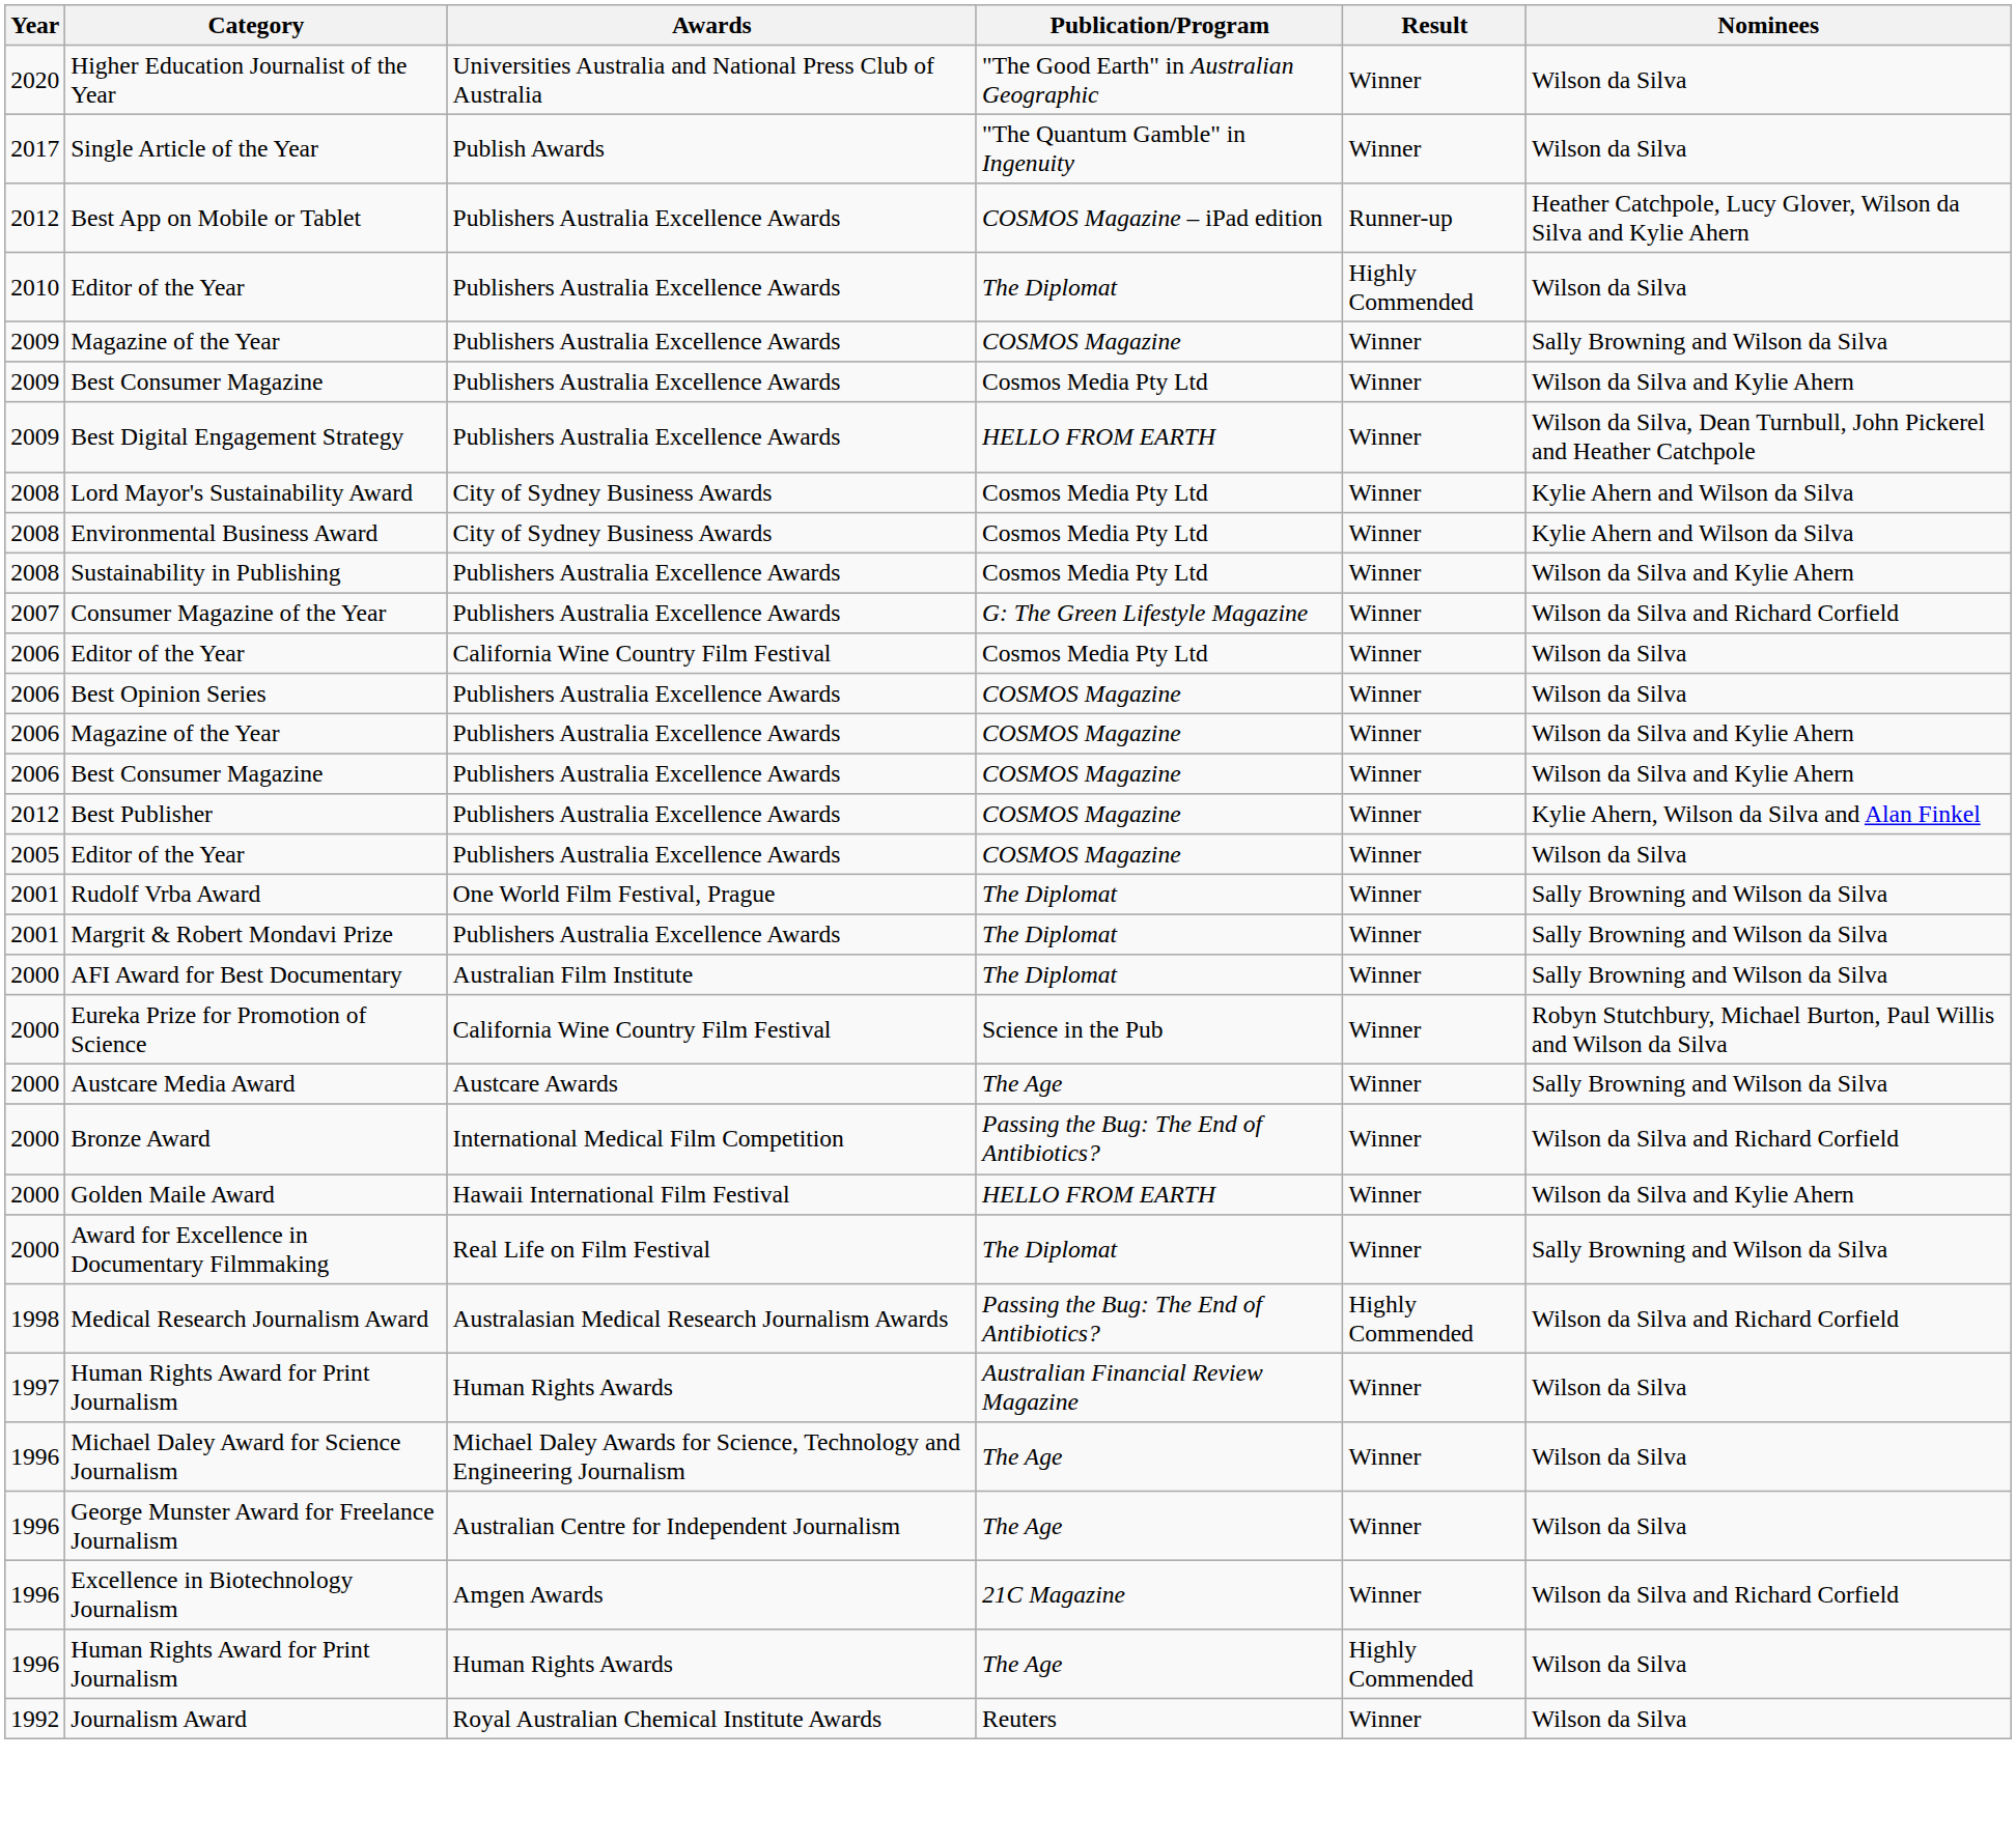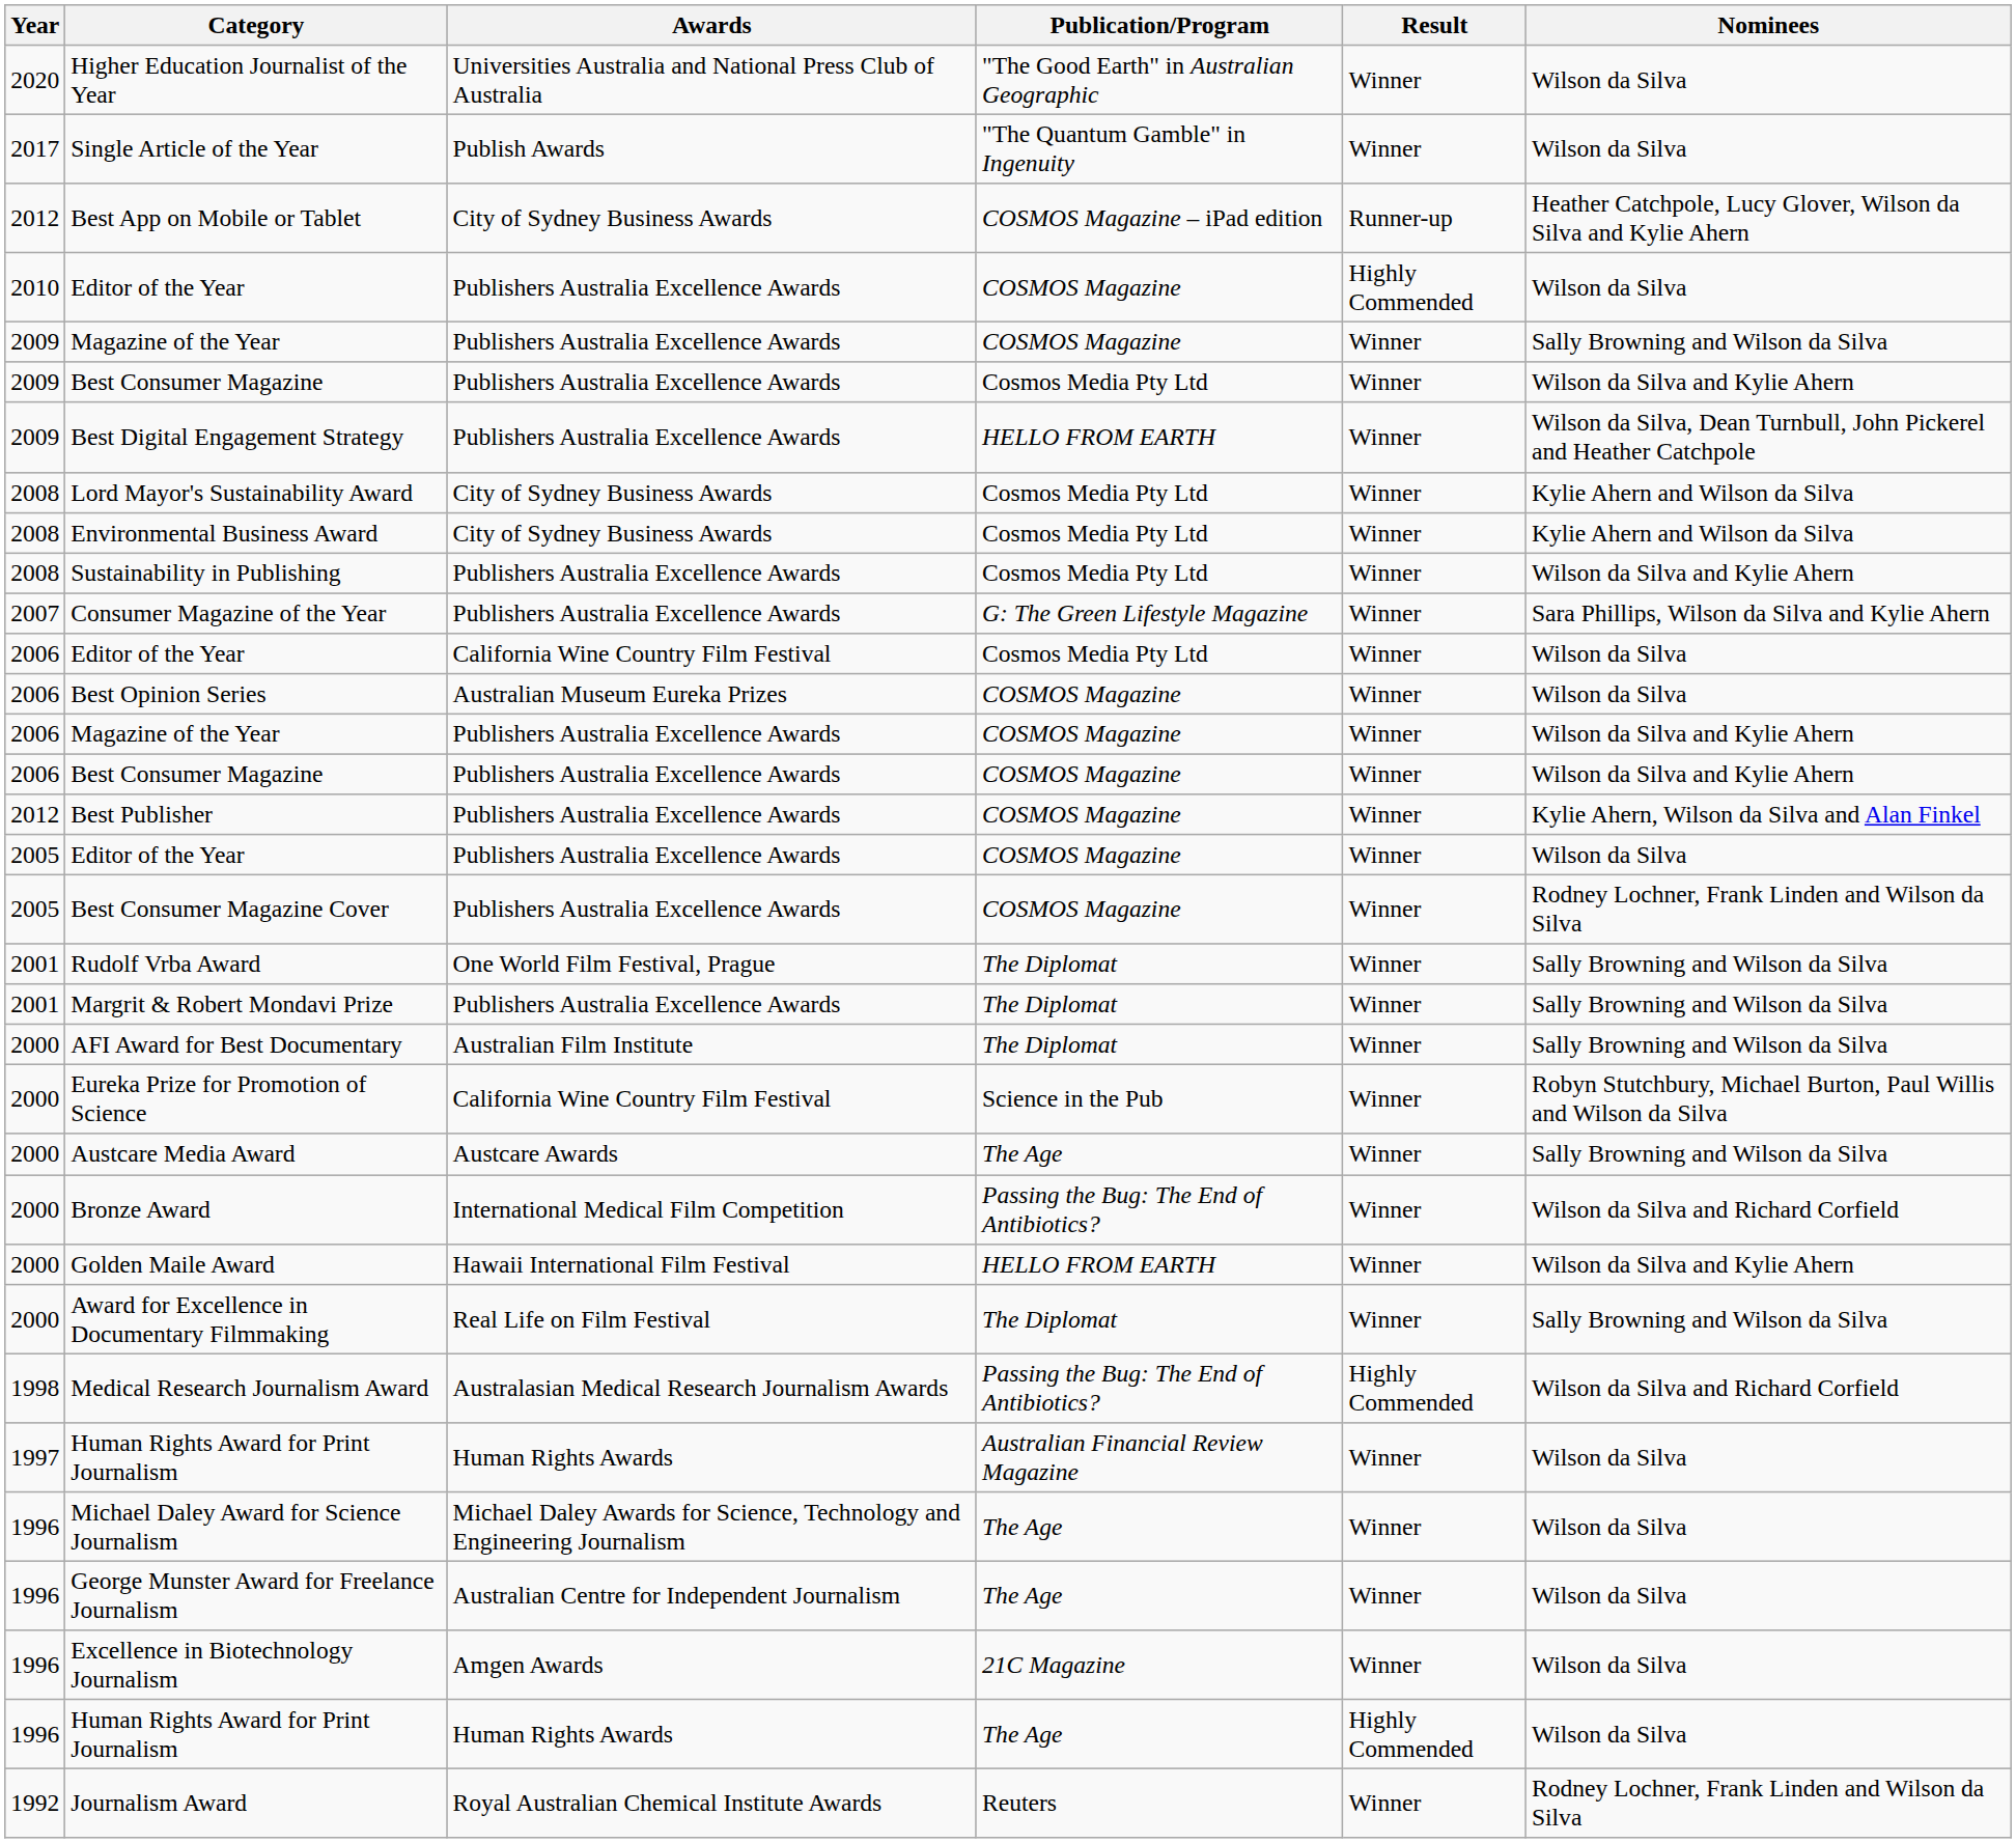 <table class="wikitable" style="font-size: 95%;">
 <tr>
 <th>Year</th>
 <th>Category</th>
 <th>Awards</th>
 <th>Publication/Program</th>
 <th>Result</th>
 <th>Nominees</th>
 </tr>
 <tr>
 <td rowspan="1" align="center">2020</td>
 <td>Higher Education Journalist of the Year</td>
 <td>Universities Australia  and National Press Club of Australia</td>
 <td>"The Good Earth" in <em>Australian Geographic</em></td>
 <td>Winner</td>
 <td>Wilson da Silva</td>
 </tr>
 <tr>
 <td rowspan="1" align="center">2017</td>
 <td>Single Article of the Year</td>
 <td>Publish Awards</td>
 <td>"The Quantum Gamble" in <em>Ingenuity</em></td>
 <td>Winner</td>
 <td>Wilson da Silva</td>
 </tr>
 <tr>
 <td rowspan="1" align="center">2012</td>
 <td>Best App on Mobile or Tablet</td>
-<td>Publishers Australia Excellence Awards</td>
+<td>City of Sydney Business Awards</td>
 <td><em>COSMOS Magazine</em> – iPad edition</td>
 <td>Runner-up</td>
 <td>Heather Catchpole, Lucy Glover, Wilson da Silva and Kylie Ahern</td>
 </tr>
 <tr>
 <td rowspan="1" align="center">2010</td>
 <td>Editor of the Year</td>
 <td>Publishers Australia Excellence Awards</td>
-<td><em>The Diplomat</em></td>
+<td><em>COSMOS Magazine</em></td>
 <td>Highly Commended</td>
 <td>Wilson da Silva</td>
 </tr>
 <tr>
 <td rowspan="1" align="center">2009</td>
 <td>Magazine of the Year</td>
 <td>Publishers Australia Excellence Awards</td>
 <td><em>COSMOS Magazine</em></td>
 <td>Winner</td>
 <td>Sally Browning and Wilson da Silva</td>
 </tr>
 <tr>
 <td rowspan="1" align="center">2009</td>
 <td>Best Consumer Magazine</td>
 <td>Publishers Australia Excellence Awards</td>
 <td>Cosmos Media Pty Ltd</td>
 <td>Winner</td>
 <td>Wilson da Silva and Kylie Ahern</td>
 </tr>
 <tr>
 <td rowspan="1" align="center">2009</td>
 <td>Best Digital Engagement Strategy</td>
 <td>Publishers Australia Excellence Awards</td>
 <td><em>HELLO FROM EARTH</em></td>
 <td>Winner</td>
 <td>Wilson da Silva, Dean Turnbull, John Pickerel and Heather Catchpole</td>
 </tr>
 <tr>
 <td rowspan="1" align="center">2008</td>
 <td>Lord Mayor's Sustainability Award</td>
 <td>City of Sydney Business Awards</td>
 <td>Cosmos Media Pty Ltd</td>
 <td>Winner</td>
 <td>Kylie Ahern and Wilson da Silva</td>
 </tr>
 <tr>
 <td rowspan="1" align="center">2008</td>
 <td>Environmental Business Award</td>
 <td>City of Sydney Business Awards</td>
 <td>Cosmos Media Pty Ltd</td>
 <td>Winner</td>
 <td>Kylie Ahern and Wilson da Silva</td>
 </tr>
 <tr>
 <td rowspan="1" align="center">2008</td>
 <td>Sustainability in Publishing</td>
 <td>Publishers Australia Excellence Awards</td>
 <td>Cosmos Media Pty Ltd</td>
 <td>Winner</td>
 <td>Wilson da Silva and Kylie Ahern</td>
 </tr>
 <tr>
 <td rowspan="1" align="center">2007</td>
 <td>Consumer Magazine of the Year</td>
 <td>Publishers Australia Excellence Awards</td>
 <td><em>G: The Green Lifestyle Magazine</em></td>
 <td>Winner</td>
-<td>Wilson da Silva and Richard Corfield</td>
+<td>Sara Phillips, Wilson da Silva and Kylie Ahern</td>
 </tr>
 <tr>
 <td rowspan="1" align="center">2006</td>
 <td>Editor of the Year</td>
 <td>California Wine Country Film Festival</td>
 <td>Cosmos Media Pty Ltd</td>
 <td>Winner</td>
 <td>Wilson da Silva</td>
 </tr>
 <tr>
 <td rowspan="1" align="center">2006</td>
 <td>Best Opinion Series</td>
-<td>Publishers Australia Excellence Awards</td>
+<td>Australian Museum Eureka Prizes</td>
 <td><em>COSMOS Magazine</em></td>
 <td>Winner</td>
 <td>Wilson da Silva</td>
 </tr>
 <tr>
 <td rowspan="1" align="center">2006</td>
 <td>Magazine of the Year</td>
 <td>Publishers Australia Excellence Awards</td>
 <td><em>COSMOS Magazine</em></td>
 <td>Winner</td>
 <td>Wilson da Silva and Kylie Ahern</td>
 </tr>
 <tr>
 <td rowspan="1" align="center">2006</td>
 <td>Best Consumer Magazine</td>
 <td>Publishers Australia Excellence Awards</td>
 <td><em>COSMOS Magazine</em></td>
 <td>Winner</td>
 <td>Wilson da Silva and Kylie Ahern</td>
 </tr>
 <tr>
 <td rowspan="1" align="center">2012</td>
 <td>Best Publisher</td>
 <td>Publishers Australia Excellence Awards</td>
 <td><em>COSMOS Magazine</em></td>
 <td>Winner</td>
 <td>Kylie Ahern, Wilson da Silva and <a href='#'>Alan Finkel</a></td>
 </tr>
 <tr>
 <td rowspan="1" align="center">2005</td>
 <td>Editor of the Year</td>
 <td>Publishers Australia Excellence Awards</td>
 <td><em>COSMOS Magazine</em></td>
 <td>Winner</td>
 <td>Wilson da Silva</td>
+</tr>
+<tr>
+<td rowspan="1" align="center">2005</td>
+<td>Best Consumer Magazine Cover</td>
+<td>Publishers Australia Excellence Awards</td>
+<td><em>COSMOS Magazine</em></td>
+<td>Winner</td>
+<td>Rodney Lochner, Frank Linden and Wilson da Silva</td>
 </tr>
 <tr>
 <td rowspan="1" align="center">2001</td>
 <td>Rudolf Vrba Award</td>
 <td>One World Film Festival, Prague</td>
 <td><em>The Diplomat</em></td>
 <td>Winner</td>
 <td>Sally Browning and Wilson da Silva</td>
 </tr>
 <tr>
 <td rowspan="1" align="center">2001</td>
 <td>Margrit & Robert Mondavi Prize</td>
 <td>Publishers Australia Excellence Awards</td>
 <td><em>The Diplomat</em></td>
 <td>Winner</td>
 <td>Sally Browning and Wilson da Silva</td>
 </tr>
 <tr>
 <td rowspan="1" align="center">2000</td>
 <td>AFI Award for Best Documentary</td>
 <td>Australian Film Institute</td>
 <td><em>The Diplomat</em></td>
 <td>Winner</td>
 <td>Sally Browning and Wilson da Silva</td>
 </tr>
 <tr>
 <td rowspan="1" align="center">2000</td>
 <td>Eureka Prize for Promotion of Science</td>
 <td>California Wine Country Film Festival</td>
 <td>Science in the Pub</td>
 <td>Winner</td>
 <td>Robyn Stutchbury, Michael Burton, Paul Willis and Wilson da Silva</td>
 </tr>
 <tr>
 <td rowspan="1" align="center">2000</td>
 <td>Austcare Media Award</td>
 <td>Austcare Awards</td>
 <td><em>The Age</em></td>
 <td>Winner</td>
 <td>Sally Browning and Wilson da Silva</td>
 </tr>
 <tr>
 <td rowspan="1" align="center">2000</td>
 <td>Bronze Award</td>
 <td>International Medical Film Competition</td>
 <td><em>Passing the Bug: The End of Antibiotics?</em></td>
 <td>Winner</td>
 <td>Wilson da Silva and Richard Corfield</td>
 </tr>
 <tr>
 <td rowspan="1" align="center">2000</td>
 <td>Golden Maile Award</td>
 <td>Hawaii International Film Festival</td>
 <td><em>HELLO FROM EARTH</em></td>
 <td>Winner</td>
 <td>Wilson da Silva and Kylie Ahern</td>
 </tr>
 <tr>
 <td rowspan="1" align="center">2000</td>
 <td>Award for Excellence in Documentary Filmmaking</td>
 <td>Real Life on Film Festival</td>
 <td><em>The Diplomat</em></td>
 <td>Winner</td>
 <td>Sally Browning and Wilson da Silva</td>
 </tr>
 <tr>
 <td rowspan="1" align="center">1998</td>
 <td>Medical Research Journalism Award</td>
 <td>Australasian Medical Research Journalism Awards</td>
 <td><em>Passing the Bug: The End of Antibiotics?</em></td>
 <td>Highly Commended</td>
 <td>Wilson da Silva and Richard Corfield</td>
 </tr>
 <tr>
 <td rowspan="1" align="center">1997</td>
 <td>Human Rights Award for Print Journalism</td>
 <td>Human Rights Awards</td>
 <td><em>Australian Financial Review Magazine</em></td>
 <td>Winner</td>
 <td>Wilson da Silva</td>
 </tr>
 <tr>
 <td rowspan="1" align="center">1996</td>
 <td>Michael Daley Award for Science Journalism</td>
 <td>Michael Daley Awards for Science, Technology and Engineering Journalism</td>
 <td><em>The Age</em></td>
 <td>Winner</td>
 <td>Wilson da Silva</td>
 </tr>
 <tr>
 <td rowspan="1" align="center">1996</td>
 <td>George Munster Award for Freelance Journalism</td>
 <td>Australian Centre for Independent Journalism</td>
 <td><em>The Age</em></td>
 <td>Winner</td>
 <td>Wilson da Silva</td>
 </tr>
 <tr>
 <td rowspan="1" align="center">1996</td>
 <td>Excellence in Biotechnology Journalism</td>
 <td>Amgen Awards</td>
 <td><em>21C Magazine</em></td>
 <td>Winner</td>
-<td>Wilson da Silva and Richard Corfield</td>
+<td>Wilson da Silva</td>
 </tr>
 <tr>
 <td rowspan="1" align="center">1996</td>
 <td>Human Rights Award for Print Journalism</td>
 <td>Human Rights Awards</td>
 <td><em>The Age</em></td>
 <td>Highly Commended</td>
 <td>Wilson da Silva</td>
 </tr>
 <tr>
 <td rowspan="1" align="center">1992</td>
 <td>Journalism Award</td>
 <td>Royal Australian Chemical Institute Awards</td>
 <td>Reuters</td>
 <td>Winner</td>
-<td>Wilson da Silva</td>
+<td>Rodney Lochner, Frank Linden and Wilson da Silva</td>
 </tr>
 </table>
